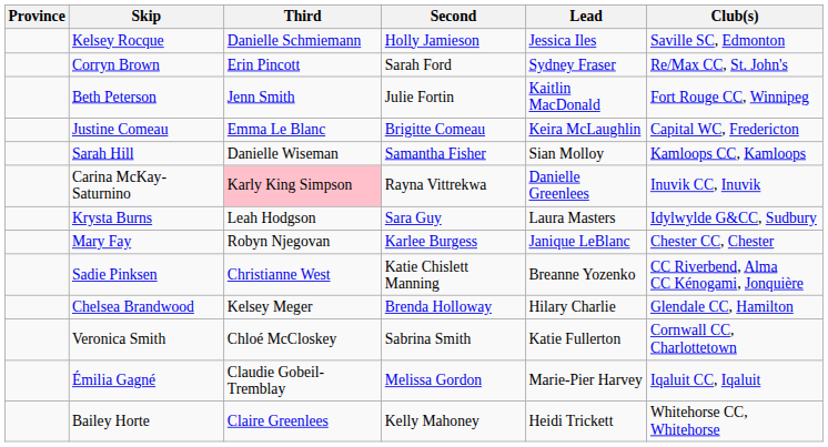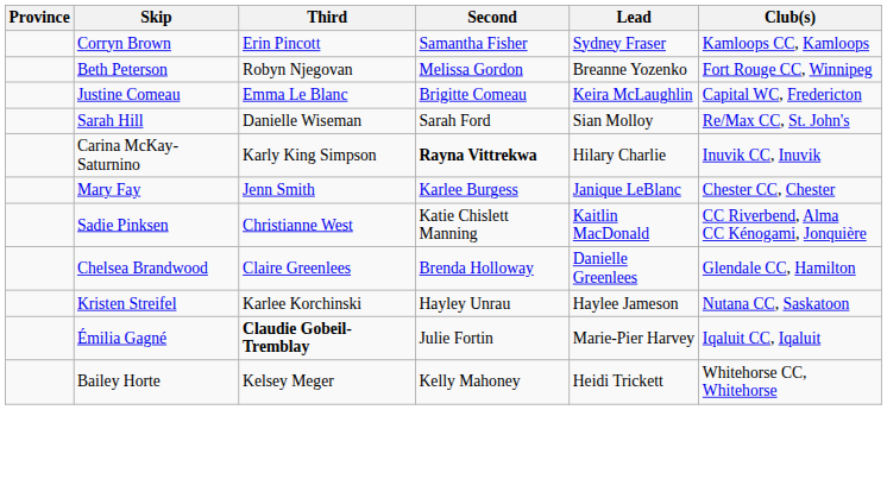 <table class="wikitable">
 <tr>
 <th>Province</th>
 <th>Skip</th>
 <th>Third</th>
 <th>Second</th>
 <th>Lead</th>
 <th>Club(s)</th>
 </tr>
 <tr>
 <td></td>
-<td><a href='#'>Kelsey Rocque</a></td>
-<td><a href='#'>Danielle Schmiemann</a></td>
-<td><a href='#'>Holly Jamieson</a></td>
-<td><a href='#'>Jessica Iles</a></td>
-<td><a href='#'>Saville SC</a>, <a href='#'>Edmonton</a></td>
-</tr>
-<tr>
-<td></td>
 <td><a href='#'>Corryn Brown</a></td>
 <td><a href='#'>Erin Pincott</a></td>
-<td>Sarah Ford</td>
+<td><a href='#'>Samantha Fisher</a></td>
 <td><a href='#'>Sydney Fraser</a></td>
-<td><a href='#'>Re/Max CC</a>, <a href='#'>St. John's</a></td>
+<td><a href='#'>Kamloops CC</a>, <a href='#'>Kamloops</a></td>
 </tr>
 <tr>
 <td></td>
 <td><a href='#'>Beth Peterson</a></td>
-<td><a href='#'>Jenn Smith</a></td>
-<td>Julie Fortin</td>
-<td><a href='#'>Kaitlin MacDonald</a></td>
+<td>Robyn Njegovan</td>
+<td><a href='#'>Melissa Gordon</a></td>
+<td>Breanne Yozenko</td>
 <td><a href='#'>Fort Rouge CC</a>, <a href='#'>Winnipeg</a></td>
 </tr>
 <tr>
 <td></td>
 <td><a href='#'>Justine Comeau</a></td>
 <td><a href='#'>Emma Le Blanc</a></td>
 <td><a href='#'>Brigitte Comeau</a></td>
 <td><a href='#'>Keira McLaughlin</a></td>
 <td><a href='#'>Capital WC</a>, <a href='#'>Fredericton</a></td>
 </tr>
 <tr>
 <td></td>
 <td><a href='#'>Sarah Hill</a></td>
 <td>Danielle Wiseman</td>
-<td><a href='#'>Samantha Fisher</a></td>
+<td>Sarah Ford</td>
 <td>Sian Molloy</td>
-<td><a href='#'>Kamloops CC</a>, <a href='#'>Kamloops</a></td>
+<td><a href='#'>Re/Max CC</a>, <a href='#'>St. John's</a></td>
 </tr>
 <tr>
 <td></td>
 <td>Carina McKay-Saturnino</td>
-<td style="background: pink;">Karly King Simpson</td>
-<td>Rayna Vittrekwa</td>
-<td><a href='#'>Danielle Greenlees</a></td>
+<td>Karly King Simpson</td>
+<td><strong>Rayna Vittrekwa</strong></td>
+<td>Hilary Charlie</td>
 <td><a href='#'>Inuvik CC</a>, <a href='#'>Inuvik</a></td>
 </tr>
 <tr>
 <td></td>
-<td><a href='#'>Krysta Burns</a></td>
-<td>Leah Hodgson</td>
-<td><a href='#'>Sara Guy</a></td>
-<td>Laura Masters</td>
-<td><a href='#'>Idylwylde G&CC</a>, <a href='#'>Sudbury</a></td>
-</tr>
-<tr>
-<td></td>
 <td><a href='#'>Mary Fay</a></td>
-<td>Robyn Njegovan</td>
+<td><a href='#'>Jenn Smith</a></td>
 <td><a href='#'>Karlee Burgess</a></td>
 <td><a href='#'>Janique LeBlanc</a></td>
 <td><a href='#'>Chester CC</a>, <a href='#'>Chester</a></td>
 </tr>
 <tr>
 <td></td>
 <td><a href='#'>Sadie Pinksen</a></td>
 <td><a href='#'>Christianne West</a></td>
 <td>Katie Chislett Manning</td>
-<td>Breanne Yozenko</td>
+<td><a href='#'>Kaitlin MacDonald</a></td>
 <td><a href='#'>CC Riverbend</a>, <a href='#'>Alma</a><br><a href='#'>CC Kénogami</a>, <a href='#'>Jonquière</a></td>
 </tr>
 <tr>
 <td></td>
 <td><a href='#'>Chelsea Brandwood</a></td>
-<td>Kelsey Meger</td>
+<td><a href='#'>Claire Greenlees</a></td>
 <td><a href='#'>Brenda Holloway</a></td>
-<td>Hilary Charlie</td>
+<td><a href='#'>Danielle Greenlees</a></td>
 <td><a href='#'>Glendale CC</a>, <a href='#'>Hamilton</a></td>
 </tr>
 <tr>
 <td></td>
-<td>Veronica Smith</td>
-<td>Chloé McCloskey</td>
-<td>Sabrina Smith</td>
-<td>Katie Fullerton</td>
-<td><a href='#'>Cornwall CC</a>, <a href='#'>Charlottetown</a></td>
+<td><a href='#'>Kristen Streifel</a></td>
+<td>Karlee Korchinski</td>
+<td>Hayley Unrau</td>
+<td>Haylee Jameson</td>
+<td><a href='#'>Nutana CC</a>, <a href='#'>Saskatoon</a></td>
 </tr>
 <tr>
 <td></td>
 <td><a href='#'>Émilia Gagné</a></td>
-<td>Claudie Gobeil-Tremblay</td>
-<td><a href='#'>Melissa Gordon</a></td>
+<td><strong>Claudie Gobeil-Tremblay</strong></td>
+<td>Julie Fortin</td>
 <td>Marie-Pier Harvey</td>
 <td><a href='#'>Iqaluit CC</a>, <a href='#'>Iqaluit</a></td>
 </tr>
 <tr>
 <td></td>
 <td>Bailey Horte</td>
-<td><a href='#'>Claire Greenlees</a></td>
+<td>Kelsey Meger</td>
 <td>Kelly Mahoney</td>
 <td>Heidi Trickett</td>
 <td>Whitehorse CC, <a href='#'>Whitehorse</a></td>
 </tr>
 </table>
